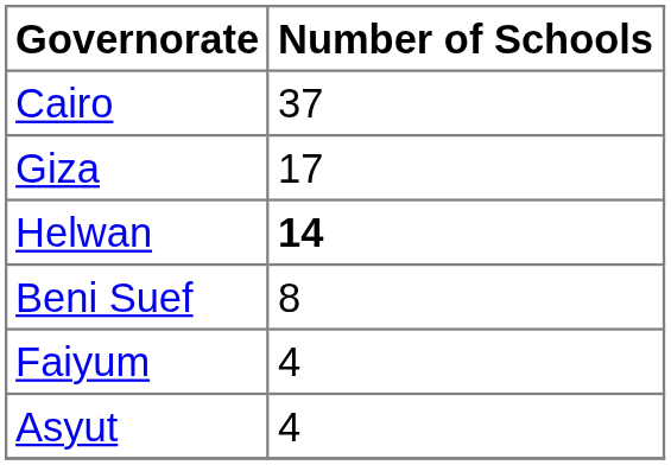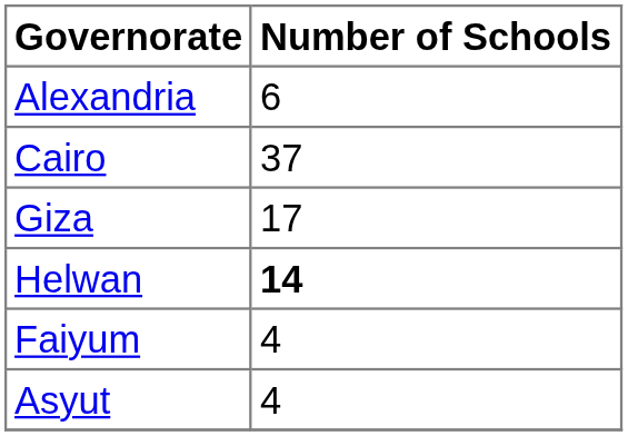 <table border="1" cellspacing="0" cellpadding="3" style="border-collapse:collapse; font-size:95%; margin-right:10px; margin-bottom:5px;">
 <tr>
 <th>Governorate</th>
 <th>Number of Schools</th>
+</tr>
+<tr>
+<td><a href='#'>Alexandria</a></td>
+<td>6</td>
 </tr>
 <tr>
 <td><a href='#'>Cairo</a></td>
 <td>37</td>
 </tr>
 <tr>
 <td><a href='#'>Giza</a></td>
 <td>17</td>
 </tr>
 <tr>
 <td><a href='#'>Helwan</a></td>
 <td><strong>14</strong></td>
 </tr>
 <tr>
-<td><a href='#'>Beni Suef</a></td>
-<td>8</td>
-</tr>
-<tr>
 <td><a href='#'>Faiyum</a></td>
 <td>4</td>
 </tr>
 <tr>
 <td><a href='#'>Asyut</a></td>
 <td>4</td>
 </tr>
 <tr>
 </tr>
 </table>
